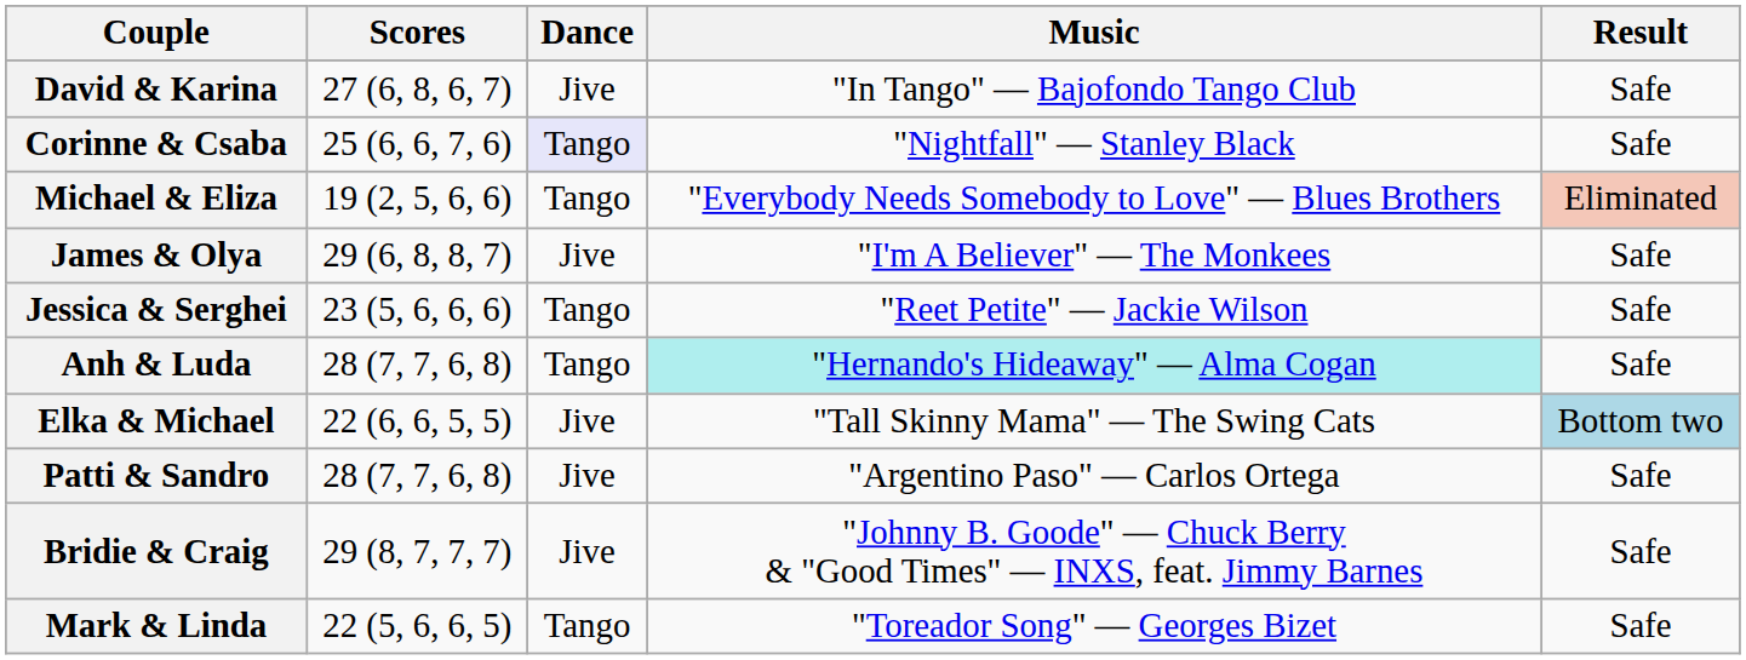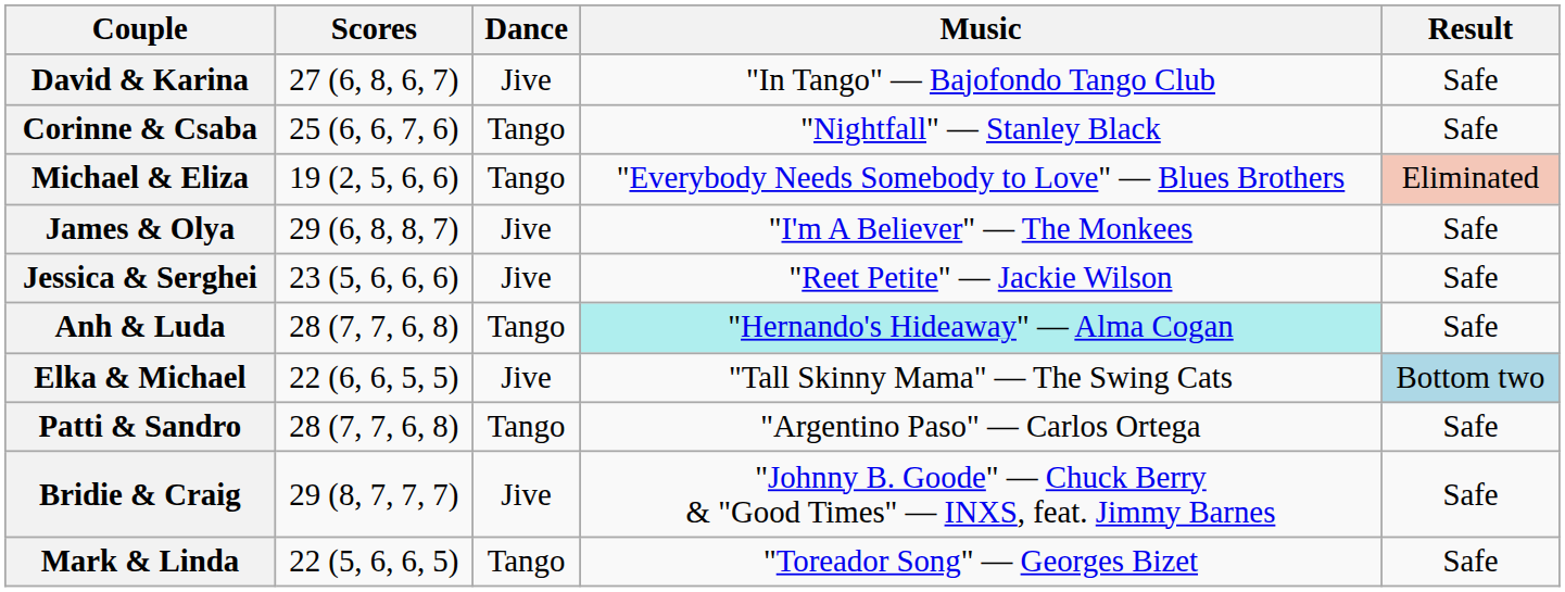 <table class="wikitable sortable" style="text-align:center; width: 90%">
 <tr>
 <th scope="col">Couple</th>
 <th scope="col">Scores</th>
 <th scope="col">Dance</th>
 <th scope="col" class="unsortable">Music</th>
 <th scope="col" class="unsortable">Result</th>
 </tr>
 <tr>
 <th scope="row">David & Karina</th>
 <td>27 (6, 8, 6, 7)</td>
 <td>Jive</td>
 <td>"In Tango" — <a href='#'>Bajofondo Tango Club</a></td>
 <td>Safe</td>
 </tr>
 <tr>
 <th scope="row">Corinne & Csaba</th>
 <td>25 (6, 6, 7, 6)</td>
-<td style="background: lavender;">Tango</td>
+<td>Tango</td>
 <td>"<a href='#'>Nightfall</a>" — <a href='#'>Stanley Black</a></td>
 <td>Safe</td>
 </tr>
 <tr>
 <th scope="row">Michael & Eliza</th>
 <td>19 (2, 5, 6, 6)</td>
 <td>Tango</td>
 <td>"<a href='#'>Everybody Needs Somebody to Love</a>" — <a href='#'>Blues Brothers</a></td>
 <td bgcolor="f4c7b8">Eliminated</td>
 </tr>
 <tr>
 <th scope="row">James & Olya</th>
 <td>29 (6, 8, 8, 7)</td>
 <td>Jive</td>
 <td>"<a href='#'>I'm A Believer</a>" — <a href='#'>The Monkees</a></td>
 <td>Safe</td>
 </tr>
 <tr>
 <th scope="row">Jessica & Serghei</th>
 <td>23 (5, 6, 6, 6)</td>
-<td>Tango</td>
+<td>Jive</td>
 <td>"<a href='#'>Reet Petite</a>" — <a href='#'>Jackie Wilson</a></td>
 <td>Safe</td>
 </tr>
 <tr>
 <th scope="row">Anh & Luda</th>
 <td>28 (7, 7, 6, 8)</td>
 <td>Tango</td>
 <td style="background: paleturquoise;">"<a href='#'>Hernando's Hideaway</a>" — <a href='#'>Alma Cogan</a></td>
 <td>Safe</td>
 </tr>
 <tr>
 <th scope="row">Elka & Michael</th>
 <td>22 (6, 6, 5, 5)</td>
 <td>Jive</td>
 <td>"Tall Skinny Mama" — The Swing Cats</td>
 <td bgcolor="lightblue">Bottom two</td>
 </tr>
 <tr>
 <th scope="row">Patti & Sandro</th>
 <td>28 (7, 7, 6, 8)</td>
-<td>Jive</td>
+<td>Tango</td>
 <td>"Argentino Paso" ― Carlos Ortega</td>
 <td>Safe</td>
 </tr>
 <tr>
 <th scope="row">Bridie & Craig</th>
 <td>29 (8, 7, 7, 7)</td>
 <td>Jive</td>
 <td>"<a href='#'>Johnny B. Goode</a>" — <a href='#'>Chuck Berry</a><br>& "Good Times" — <a href='#'>INXS</a>, feat. <a href='#'>Jimmy Barnes</a></td>
 <td>Safe</td>
 </tr>
 <tr>
 <th scope="row">Mark & Linda</th>
 <td>22 (5, 6, 6, 5)</td>
 <td>Tango</td>
 <td>"<a href='#'>Toreador Song</a>" — <a href='#'>Georges Bizet</a></td>
 <td>Safe</td>
 </tr>
 </table>
